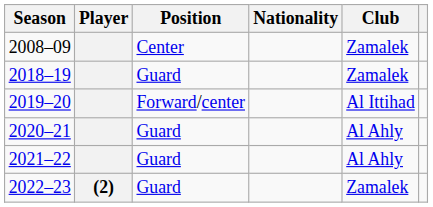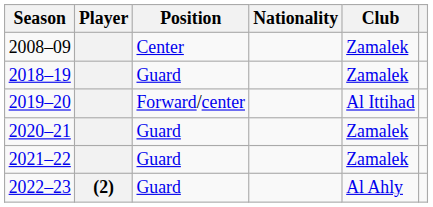 <table class="wikitable plainrowheaders sortable">
 <tr>
 <th scope="col">Season</th>
 <th scope="col">Player</th>
 <th scope="col">Position</th>
 <th scope="col">Nationality</th>
 <th scope="col">Club</th>
 <th scope="col" class="unsortbale"></th>
 </tr>
 <tr>
 <td>2008–09</td>
 <th scope="row"></th>
 <td><a href='#'>Center</a></td>
 <td></td>
 <td><a href='#'>Zamalek</a></td>
 <td></td>
 </tr>
 <tr>
 <td><a href='#'>2018–19</a></td>
 <th scope="row"></th>
 <td><a href='#'>Guard</a></td>
 <td></td>
 <td><a href='#'>Zamalek</a></td>
 <td></td>
 </tr>
 <tr>
 <td><a href='#'>2019–20</a></td>
 <th scope="row"></th>
 <td><a href='#'>Forward</a>/<a href='#'>center</a></td>
 <td></td>
 <td><a href='#'>Al Ittihad</a></td>
 <td align=center></td>
 </tr>
 <tr>
 <td><a href='#'>2020–21</a></td>
 <th scope="row"></th>
 <td><a href='#'>Guard</a></td>
 <td></td>
-<td><a href='#'>Al Ahly</a></td>
+<td><a href='#'>Zamalek</a></td>
 <td align=center></td>
 </tr>
 <tr>
 <td><a href='#'>2021–22</a></td>
 <th scope="row"></th>
 <td><a href='#'>Guard</a></td>
 <td></td>
-<td><a href='#'>Al Ahly</a></td>
+<td><a href='#'>Zamalek</a></td>
 <td align=center></td>
 </tr>
 <tr>
 <td><a href='#'>2022–23</a></td>
 <th scope="row"> (2)</th>
 <td><a href='#'>Guard</a></td>
 <td></td>
-<td><a href='#'>Zamalek</a></td>
+<td><a href='#'>Al Ahly</a></td>
 <td></td>
 </tr>
 </table>
